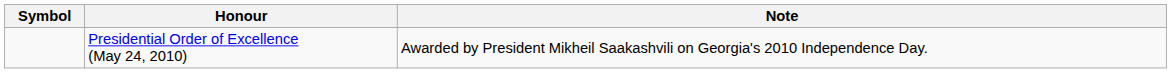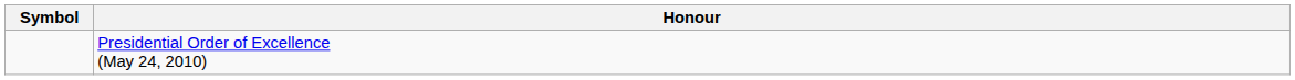 <table class="wikitable" style="width:100%;">
 <tr>
 <th style="width:80px;">Symbol</th>
 <th>Honour</th>
-<th>Note</th>
 </tr>
 <tr>
 <td></td>
 <td><a href='#'>Presidential Order of Excellence</a><br>(May 24, 2010)</td>
-<td>Awarded by President Mikheil Saakashvili on Georgia's 2010 Independence Day.</td>
 </tr>
 </table>
